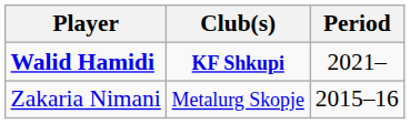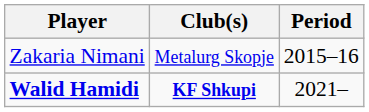 <table class="wikitable collapsible collapsed" style="text-align:center">
 <tr>
 <th scope="col">Player</th>
 <th scope="col" class="unsortable">Club(s)</th>
 <th scope="col">Period</th>
 </tr>
 <tr>
+<td align="left"><a href='#'>Zakaria Nimani</a></td>
+<td><small><a href='#'>Metalurg Skopje</a></small></td>
+<td>2015–16</td>
+</tr>
+<tr>
 <td align="left"><strong><a href='#'>Walid Hamidi</a></strong></td>
 <td><small><strong><a href='#'>KF Shkupi</a></strong></small></td>
 <td>2021–</td>
 </tr>
-<tr>
-<td align="left"><a href='#'>Zakaria Nimani</a></td>
-<td><small><a href='#'>Metalurg Skopje</a></small></td>
-<td>2015–16</td>
-</tr>
 </table>
